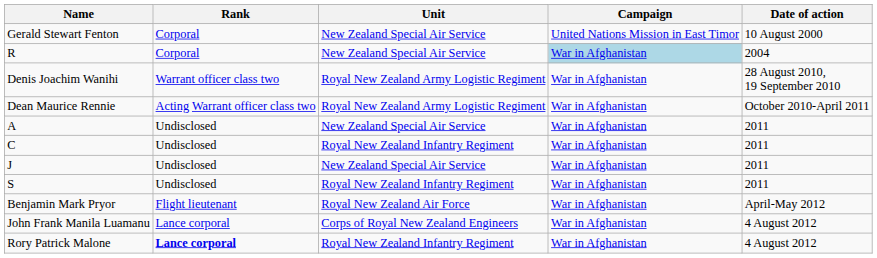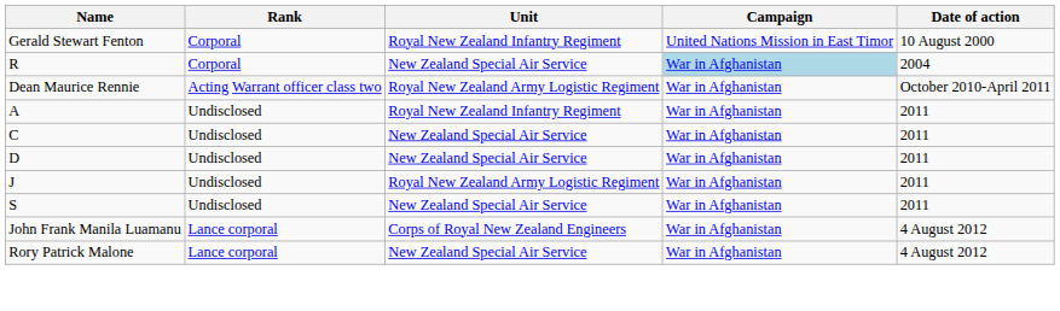 <table class="wikitable sortable">
 <tr>
 <th>Name</th>
 <th>Rank</th>
 <th>Unit</th>
 <th>Campaign</th>
 <th>Date of action</th>
 </tr>
 <tr>
 <td data-sort-value="Fenton, Gerald Stewart">Gerald Stewart Fenton</td>
 <td data-sort-value="3"><a href='#'>Corporal</a></td>
-<td><a href='#'>New Zealand Special Air Service</a></td>
+<td><a href='#'>Royal New Zealand Infantry Regiment</a></td>
 <td><a href='#'>United Nations Mission in East Timor</a></td>
 <td data-sort-value="2000-08-10">10 August 2000</td>
 </tr>
 <tr>
 <td data-sort-value="R">R</td>
 <td data-sort-value="3"><a href='#'>Corporal</a></td>
 <td><a href='#'>New Zealand Special Air Service</a></td>
 <td style="background: lightblue;"><a href='#'>War in Afghanistan</a></td>
 <td data-sort-value="2004-01-01">2004</td>
 </tr>
 <tr>
-<td data-sort-value="Wanihi, Denis Joachim">Denis Joachim Wanihi</td>
-<td data-sort-value="7"><a href='#'>Warrant officer class two</a></td>
-<td><a href='#'>Royal New Zealand Army Logistic Regiment</a></td>
-<td><a href='#'>War in Afghanistan</a></td>
-<td data-sort-value="2010-08-28">28 August 2010,<br>19 September 2010</td>
-</tr>
-<tr>
 <td data-sort-value="Rennie, Dean Maurice">Dean Maurice Rennie</td>
 <td data-sort-value="7"><a href='#'>Acting</a> <a href='#'>Warrant officer class two</a></td>
 <td><a href='#'>Royal New Zealand Army Logistic Regiment</a></td>
 <td><a href='#'>War in Afghanistan</a></td>
 <td data-sort-value="2010-10-01">October 2010-April 2011</td>
 </tr>
 <tr>
 <td>A</td>
 <td data-sort-value="0">Undisclosed</td>
-<td><a href='#'>New Zealand Special Air Service</a></td>
+<td><a href='#'>Royal New Zealand Infantry Regiment</a></td>
 <td><a href='#'>War in Afghanistan</a></td>
 <td data-sort-value="2011-01-01">2011</td>
 </tr>
 <tr>
 <td>C</td>
 <td data-sort-value="0">Undisclosed</td>
-<td><a href='#'>Royal New Zealand Infantry Regiment</a></td>
+<td><a href='#'>New Zealand Special Air Service</a></td>
+<td><a href='#'>War in Afghanistan</a></td>
+<td data-sort-value="2011-01-01">2011</td>
+</tr>
+<tr>
+<td>D</td>
+<td data-sort-value="0">Undisclosed</td>
+<td><a href='#'>New Zealand Special Air Service</a></td>
 <td><a href='#'>War in Afghanistan</a></td>
 <td data-sort-value="2011-01-01">2011</td>
 </tr>
 <tr>
 <td>J</td>
 <td data-sort-value="0">Undisclosed</td>
-<td><a href='#'>New Zealand Special Air Service</a></td>
+<td><a href='#'>Royal New Zealand Army Logistic Regiment</a></td>
 <td><a href='#'>War in Afghanistan</a></td>
 <td data-sort-value="2011-01-01">2011</td>
 </tr>
 <tr>
 <td>S</td>
 <td data-sort-value="0">Undisclosed</td>
-<td><a href='#'>Royal New Zealand Infantry Regiment</a></td>
+<td><a href='#'>New Zealand Special Air Service</a></td>
 <td><a href='#'>War in Afghanistan</a></td>
 <td data-sort-value="2011-01-01">2011</td>
-</tr>
-<tr>
-<td data-sort-value="Pryor, Benjamin Mark">Benjamin Mark Pryor</td>
-<td data-sort-value="11"><a href='#'>Flight lieutenant</a></td>
-<td><a href='#'>Royal New Zealand Air Force</a></td>
-<td><a href='#'>War in Afghanistan</a></td>
-<td data-sort-value="2012-04-01">April-May 2012</td>
 </tr>
 <tr>
 <td data-sort-value="Laumanu, John Frank Manila">John Frank Manila Luamanu</td>
 <td data-sort-value="2"><a href='#'>Lance corporal</a></td>
 <td><a href='#'>Corps of Royal New Zealand Engineers</a></td>
 <td><a href='#'>War in Afghanistan</a></td>
 <td data-sort-value="2012-08-04">4 August 2012</td>
 </tr>
 <tr>
 <td data-sort-value="Malone, Rory Patrick">Rory Patrick Malone</td>
-<td data-sort-value="2"><strong><a href='#'>Lance corporal</a></strong></td>
-<td><a href='#'>Royal New Zealand Infantry Regiment</a></td>
+<td data-sort-value="2"><a href='#'>Lance corporal</a></td>
+<td><a href='#'>New Zealand Special Air Service</a></td>
 <td><a href='#'>War in Afghanistan</a></td>
 <td data-sort-value="2012-08-04">4 August 2012</td>
 </tr>
 </table>
